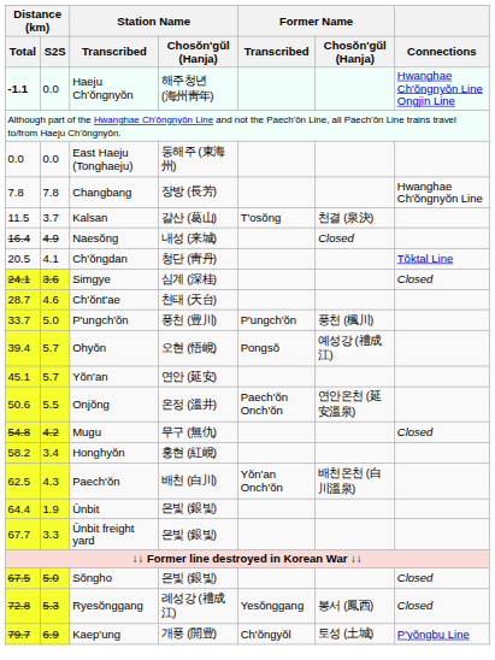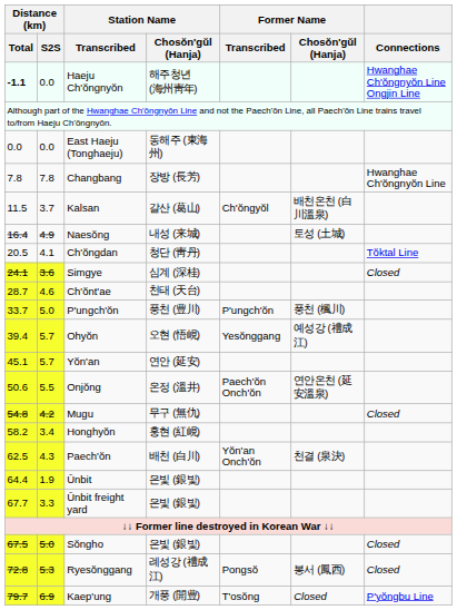 <table class="wikitable" style="font-size:90%;">
 <tr>
 <th colspan="2">Distance (km)</th>
 <th colspan="2">Station Name</th>
 <th colspan="2">Former Name</th>
 <th></th>
 </tr>
 <tr>
 <th>Total</th>
 <th>S2S</th>
 <th>Transcribed</th>
 <th>Chosŏn'gŭl (Hanja)</th>
 <th>Transcribed</th>
 <th>Chosŏn'gŭl (Hanja)</th>
 <th>Connections</th>
 </tr>
 <tr>
 <td bgcolor=#f1fffb><strong>-1.1</strong></td>
 <td bgcolor=#f1fffb>0.0</td>
 <td bgcolor=#f1fffb>Haeju Ch'ŏngnyŏn</td>
 <td bgcolor=#f1fffb>해주청년<br>(海州靑年)</td>
 <td bgcolor=#f1fffb></td>
 <td bgcolor=#f1fffb></td>
 <td bgcolor=#f1fffb><a href='#'>Hwanghae Ch'ŏngnyŏn Line</a><br><a href='#'>Ongjin Line</a></td>
 </tr>
 <tr>
 <td colspan=7 bgcolor=#f1fffb><small>Although part of the <a href='#'>Hwanghae Ch'ŏngnyŏn Line</a> and not the Paech'ŏn Line, all Paech'ŏn Line trains travel to/from Haeju Ch'ŏngnyŏn.</small></td>
 </tr>
 <tr>
 <td>0.0</td>
 <td>0.0</td>
 <td>East Haeju (Tonghaeju)</td>
 <td>동해주 (東海州)</td>
 <td></td>
 <td></td>
 <td></td>
 </tr>
 <tr>
 <td>7.8</td>
 <td>7.8</td>
 <td>Changbang</td>
 <td>장방 (長芳)</td>
 <td></td>
 <td></td>
 <td>Hwanghae Ch'ŏngnyŏn Line</td>
 </tr>
 <tr>
 <td>11.5</td>
 <td>3.7</td>
 <td>Kalsan</td>
 <td>갈산 (葛山)</td>
-<td>T'osŏng</td>
-<td>천결 (泉決)</td>
+<td>Ch'ŏngyŏl</td>
+<td>배천온천 (白川溫泉)</td>
 <td></td>
 </tr>
 <tr>
 <td><del>16.4</del></td>
 <td><del>4.9</del></td>
 <td>Naesŏng</td>
 <td>내성 (来城)</td>
 <td></td>
-<td><em>Closed</em></td>
+<td>토성 (土城)</td>
 </tr>
 <tr>
 <td>20.5</td>
 <td>4.1</td>
 <td>Ch'ŏngdan</td>
 <td>청단 (靑丹)</td>
 <td></td>
 <td></td>
 <td><a href='#'>Tŏktal Line</a></td>
 </tr>
 <tr>
 <td bgcolor=#F7FE2E><del>24.1</del></td>
 <td bgcolor=#F7FE2E><del>3.6</del></td>
 <td>Simgye</td>
 <td>심계 (深桂)</td>
 <td></td>
 <td></td>
 <td><em>Closed</em></td>
 </tr>
 <tr>
 <td bgcolor=#F7FE2E>28.7</td>
 <td bgcolor=#F7FE2E>4.6</td>
 <td>Ch'ŏnt'ae</td>
 <td>천태 (天台)</td>
 <td></td>
 <td></td>
 <td></td>
 </tr>
 <tr>
 <td bgcolor=#F7FE2E>33.7</td>
 <td bgcolor=#F7FE2E>5.0</td>
 <td>P'ungch'ŏn</td>
 <td>풍천 (豊川)</td>
 <td>P'ungch'ŏn</td>
 <td>풍천 (楓川)</td>
 <td></td>
 </tr>
 <tr>
 <td bgcolor=#F7FE2E>39.4</td>
 <td bgcolor=#F7FE2E>5.7</td>
 <td>Ohyŏn</td>
 <td>오현 (悟峴)</td>
-<td>Pongsŏ</td>
+<td>Yesŏnggang</td>
 <td>예성강 (禮成江)</td>
 <td></td>
 </tr>
 <tr>
 <td bgcolor=#F7FE2E>45.1</td>
 <td bgcolor=#F7FE2E>5.7</td>
 <td>Yŏn'an</td>
 <td>연안 (延安)</td>
 <td></td>
 <td></td>
 <td></td>
 </tr>
 <tr>
 <td bgcolor=#F7FE2E>50.6</td>
 <td bgcolor=#F7FE2E>5.5</td>
 <td>Onjŏng</td>
 <td>온정 (溫井)</td>
 <td>Paech'ŏn Onch'ŏn</td>
 <td>연안온천 (延安溫泉)</td>
 <td></td>
 </tr>
 <tr>
 <td bgcolor=#F7FE2E><del>54.8</del></td>
 <td bgcolor=#F7FE2E><del>4.2</del></td>
 <td>Mugu</td>
 <td>무구 (無仇)</td>
 <td></td>
 <td></td>
 <td><em>Closed</em></td>
 </tr>
 <tr>
 <td bgcolor=#F7FE2E>58.2</td>
 <td bgcolor=#F7FE2E>3.4</td>
 <td>Honghyŏn</td>
 <td>홍현 (紅峴)</td>
 <td></td>
 <td></td>
 <td></td>
 </tr>
 <tr>
 <td bgcolor=#F7FE2E>62.5</td>
 <td bgcolor=#F7FE2E>4.3</td>
 <td>Paech'ŏn</td>
 <td>배천 (白川)</td>
 <td>Yŏn'an Onch'ŏn</td>
-<td>배천온천 (白川溫泉)</td>
+<td>천결 (泉決)</td>
 <td></td>
 </tr>
 <tr>
 <td bgcolor=#F7FE2E>64.4</td>
 <td bgcolor=#F7FE2E>1.9</td>
 <td>Ŭnbit</td>
 <td>은빛 (銀빛)</td>
 <td></td>
 <td></td>
 <td></td>
 </tr>
 <tr>
 <td bgcolor=#F7FE2E>67.7</td>
 <td bgcolor=#F7FE2E>3.3</td>
 <td>Ŭnbit freight yard</td>
 <td>은빛 (銀빛)</td>
 <td></td>
 <td></td>
 <td></td>
 </tr>
 <tr>
 <th colspan=8 style="background: #FADBD8;">↓↓ Former line destroyed in Korean War ↓↓</th>
 </tr>
 <tr>
 <td bgcolor=#F7FE2E><del>67.5</del></td>
 <td bgcolor=#F7FE2E><del>5.0</del></td>
 <td>Sŏngho</td>
 <td>은빛 (銀빛)</td>
 <td></td>
 <td></td>
 <td><em>Closed</em></td>
 </tr>
 <tr>
 <td bgcolor=#F7FE2E><del>72.8</del></td>
 <td bgcolor=#F7FE2E><del>5.3</del></td>
 <td>Ryesŏnggang</td>
 <td>례성강 (禮成江)</td>
-<td>Yesŏnggang</td>
+<td>Pongsŏ</td>
 <td>봉서 (鳳西)</td>
 <td><em>Closed</em></td>
 </tr>
 <tr>
 <td bgcolor=#F7FE2E><del>79.7</del></td>
 <td bgcolor=#F7FE2E><del>6.9</del></td>
 <td>Kaep'ung</td>
 <td>개풍 (開豊)</td>
-<td>Ch'ŏngyŏl</td>
-<td>토성 (土城)</td>
+<td>T'osŏng</td>
+<td><em>Closed</em></td>
 <td><a href='#'>P'yŏngbu Line</a></td>
 </tr>
 </table>
